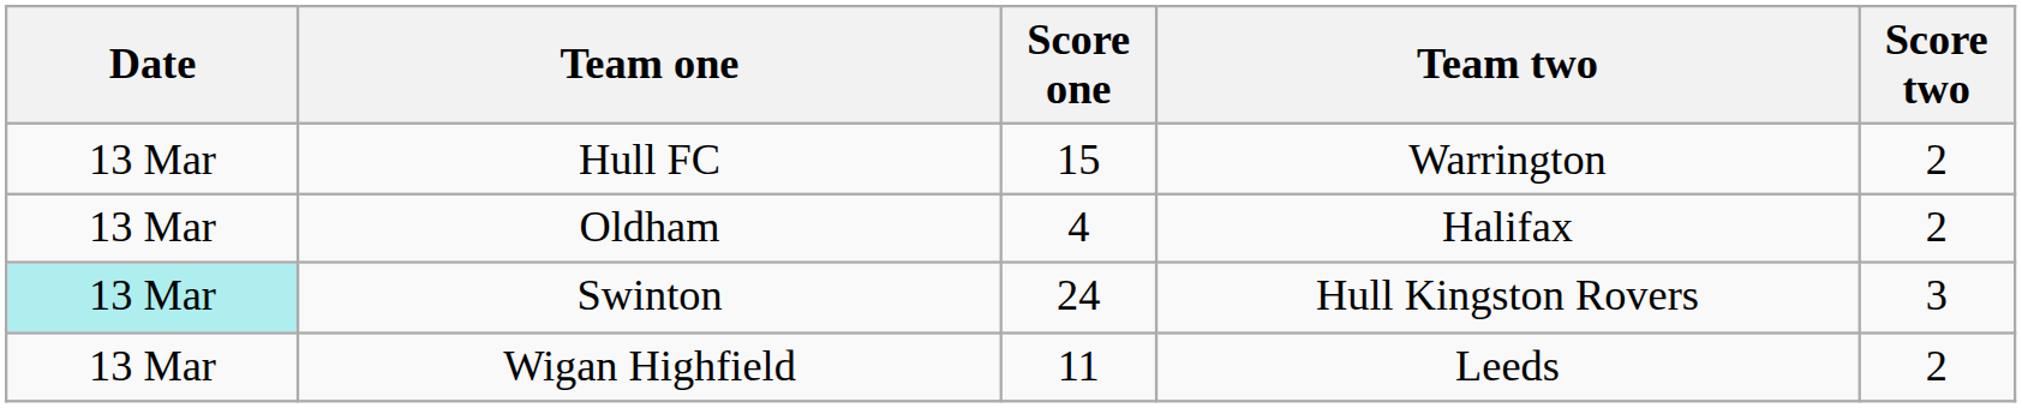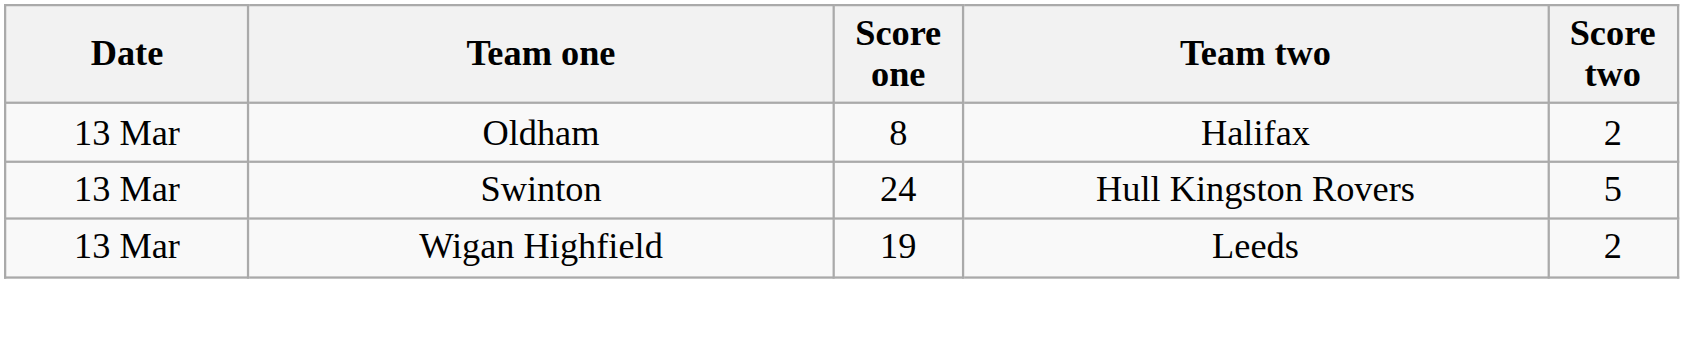 <table class="wikitable" style="text-align: center">
 <tr>
 <th width=100>Date</th>
 <th width=250>Team one</th>
 <th width=50>Score one</th>
 <th width=250>Team two</th>
 <th width=50>Score two</th>
 </tr>
 <tr>
 <td>13 Mar</td>
-<td>Hull FC</td>
-<td>15</td>
-<td>Warrington</td>
+<td>Oldham</td>
+<td>8</td>
+<td>Halifax</td>
 <td>2</td>
 </tr>
 <tr>
 <td>13 Mar</td>
-<td>Oldham</td>
-<td>4</td>
-<td>Halifax</td>
-<td>2</td>
-</tr>
-<tr>
-<td style="background: paleturquoise;">13 Mar</td>
 <td>Swinton</td>
 <td>24</td>
 <td>Hull Kingston Rovers</td>
-<td>3</td>
+<td>5</td>
 </tr>
 <tr>
 <td>13 Mar</td>
 <td>Wigan Highfield</td>
-<td>11</td>
+<td>19</td>
 <td>Leeds</td>
 <td>2</td>
 </tr>
 </table>
